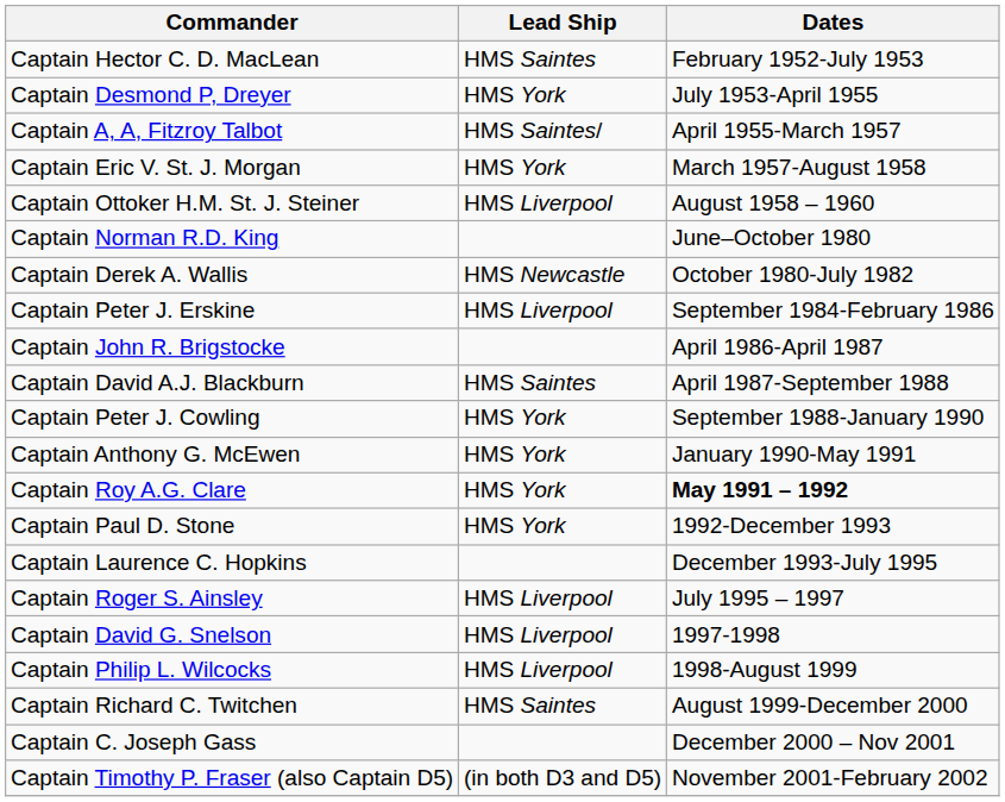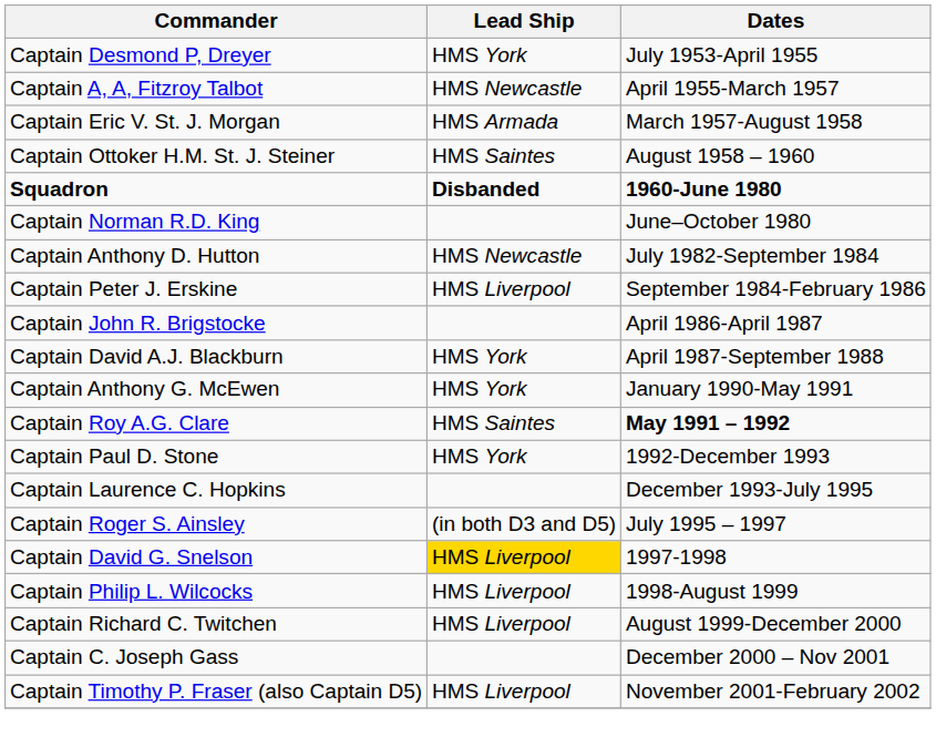 <table class="wikitable">
 <tr>
 <th>Commander</th>
 <th>Lead Ship</th>
 <th>Dates</th>
-</tr>
-<tr>
-<td>Captain Hector C. D. MacLean</td>
-<td>HMS <em>Saintes</em></td>
-<td>February 1952-July 1953</td>
 </tr>
 <tr>
 <td>Captain <a href='#'>Desmond P, Dreyer</a></td>
 <td>HMS <em>York</em></td>
 <td>July 1953-April 1955</td>
 </tr>
 <tr>
 <td>Captain <a href='#'>A, A, Fitzroy Talbot</a></td>
-<td>HMS <em>Saintes</em>/</td>
+<td>HMS <em>Newcastle</em></td>
 <td>April 1955-March 1957</td>
 </tr>
 <tr>
 <td>Captain Eric V. St. J. Morgan</td>
-<td>HMS <em>York</em></td>
+<td>HMS <em>Armada</em></td>
 <td>March 1957-August 1958</td>
 </tr>
 <tr>
 <td>Captain Ottoker H.M. St. J. Steiner</td>
-<td>HMS <em>Liverpool</em></td>
+<td>HMS <em>Saintes</em></td>
 <td>August 1958 – 1960</td>
+</tr>
+<tr>
+<td><strong>Squadron</strong></td>
+<td><strong>Disbanded</strong></td>
+<td><strong>1960-June 1980</strong></td>
 </tr>
 <tr>
 <td>Captain <a href='#'>Norman R.D. King</a></td>
 <td></td>
 <td>June–October 1980</td>
 </tr>
 <tr>
-<td>Captain Derek A. Wallis</td>
+<td>Captain Anthony D. Hutton</td>
 <td>HMS <em>Newcastle</em></td>
-<td>October 1980-July 1982</td>
+<td>July 1982-September 1984</td>
 </tr>
 <tr>
 <td>Captain Peter J. Erskine</td>
 <td>HMS <em>Liverpool</em></td>
 <td>September 1984-February 1986</td>
 </tr>
 <tr>
 <td>Captain <a href='#'>John R. Brigstocke</a></td>
 <td></td>
 <td>April 1986-April 1987</td>
 </tr>
 <tr>
 <td>Captain David A.J. Blackburn</td>
-<td>HMS <em>Saintes</em></td>
+<td>HMS <em>York</em></td>
 <td>April 1987-September 1988</td>
-</tr>
-<tr>
-<td>Captain Peter J. Cowling</td>
-<td>HMS <em>York</em></td>
-<td>September 1988-January 1990</td>
 </tr>
 <tr>
 <td>Captain Anthony G. McEwen</td>
 <td>HMS <em>York</em></td>
 <td>January 1990-May 1991</td>
 </tr>
 <tr>
 <td>Captain <a href='#'>Roy A.G. Clare</a></td>
-<td>HMS <em>York</em></td>
+<td>HMS <em>Saintes</em></td>
 <td><strong>May 1991 – 1992</strong></td>
 </tr>
 <tr>
 <td>Captain Paul D. Stone</td>
 <td>HMS <em>York</em></td>
 <td>1992-December 1993</td>
 </tr>
 <tr>
 <td>Captain Laurence C. Hopkins</td>
 <td></td>
 <td>December 1993-July 1995</td>
 </tr>
 <tr>
 <td>Captain <a href='#'>Roger S. Ainsley</a></td>
-<td>HMS <em>Liverpool</em></td>
+<td>  (in both D3 and D5)</td>
 <td>July 1995 – 1997</td>
 </tr>
 <tr>
 <td>Captain <a href='#'>David G. Snelson</a></td>
-<td>HMS <em>Liverpool</em></td>
+<td style="background: gold;">HMS <em>Liverpool</em></td>
 <td>1997-1998</td>
 </tr>
 <tr>
 <td>Captain <a href='#'>Philip L. Wilcocks</a></td>
 <td>HMS <em>Liverpool</em></td>
 <td>1998-August 1999</td>
 </tr>
 <tr>
 <td>Captain Richard C. Twitchen</td>
-<td>HMS <em>Saintes</em></td>
+<td>HMS <em>Liverpool</em></td>
 <td>August 1999-December 2000</td>
 </tr>
 <tr>
 <td>Captain C. Joseph Gass</td>
 <td></td>
 <td>December 2000 – Nov 2001</td>
 </tr>
 <tr>
 <td>Captain <a href='#'>Timothy P. Fraser</a> (also Captain D5)</td>
-<td>  (in both D3 and D5)</td>
+<td>HMS <em>Liverpool</em></td>
 <td>November 2001-February 2002</td>
 </tr>
 <tr>
 </tr>
 </table>
